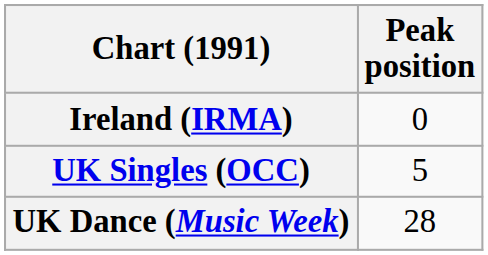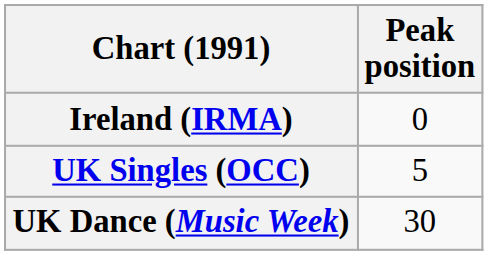 <table class="wikitable sortable plainrowheaders" style="text-align:center">
 <tr>
 <th scope="col">Chart (1991)</th>
 <th scope="col">Peak<br>position</th>
 </tr>
 <tr>
 <th scope="row">Ireland (<a href='#'>IRMA</a>)</th>
 <td>0</td>
 </tr>
 <tr>
 <th scope="row"><a href='#'>UK Singles</a> (<a href='#'>OCC</a>)</th>
 <td>5</td>
 </tr>
 <tr>
 <th scope="row">UK Dance (<em><a href='#'>Music Week</a></em>)</th>
-<td>28</td>
+<td>30</td>
 </tr>
 </table>
